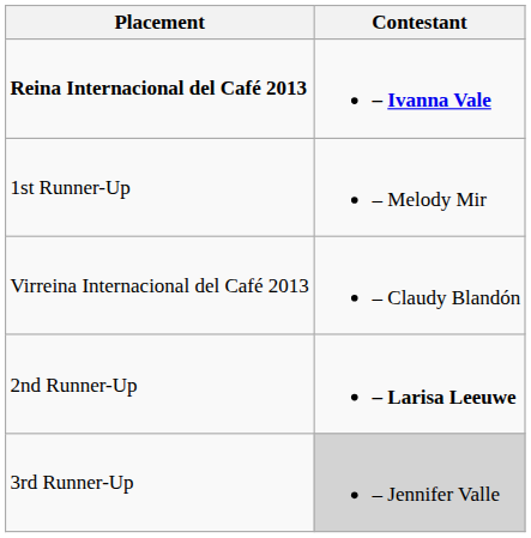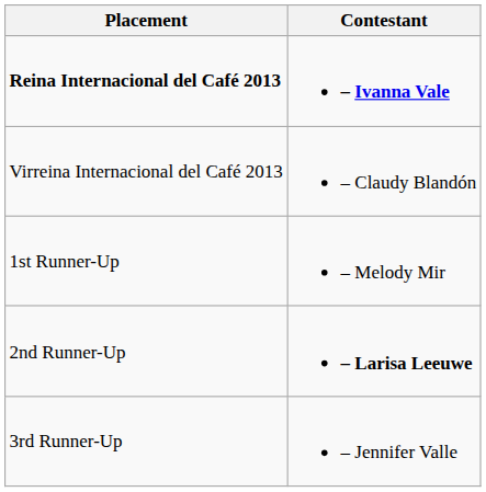 <table class="wikitable sortable" style="font-size: 95%;">
 <tr>
 <th>Placement</th>
 <th>Contestant</th>
 </tr>
 <tr>
 <td><strong>Reina Internacional del Café 2013</strong></td>
 <td><br><ul><li><strong> – <a href='#'>Ivanna Vale</a></strong></li></ul></td>
 </tr>
 <tr>
+<td>Virreina Internacional del Café 2013</td>
+<td><br><ul><li> – Claudy Blandón</li></ul></td>
+</tr>
+<tr>
 <td>1st Runner-Up</td>
 <td><br><ul><li> – Melody Mir</li></ul></td>
-</tr>
-<tr>
-<td>Virreina Internacional del Café 2013</td>
-<td><br><ul><li> – Claudy Blandón</li></ul></td>
 </tr>
 <tr>
 <td>2nd Runner-Up</td>
 <td><strong><br><ul><li> – Larisa Leeuwe</li></ul></strong></td>
 </tr>
 <tr>
 <td>3rd Runner-Up</td>
-<td style="background: lightgrey;"><br><ul><li> – Jennifer Valle</li></ul></td>
+<td><br><ul><li> – Jennifer Valle</li></ul></td>
 </tr>
 </table>
